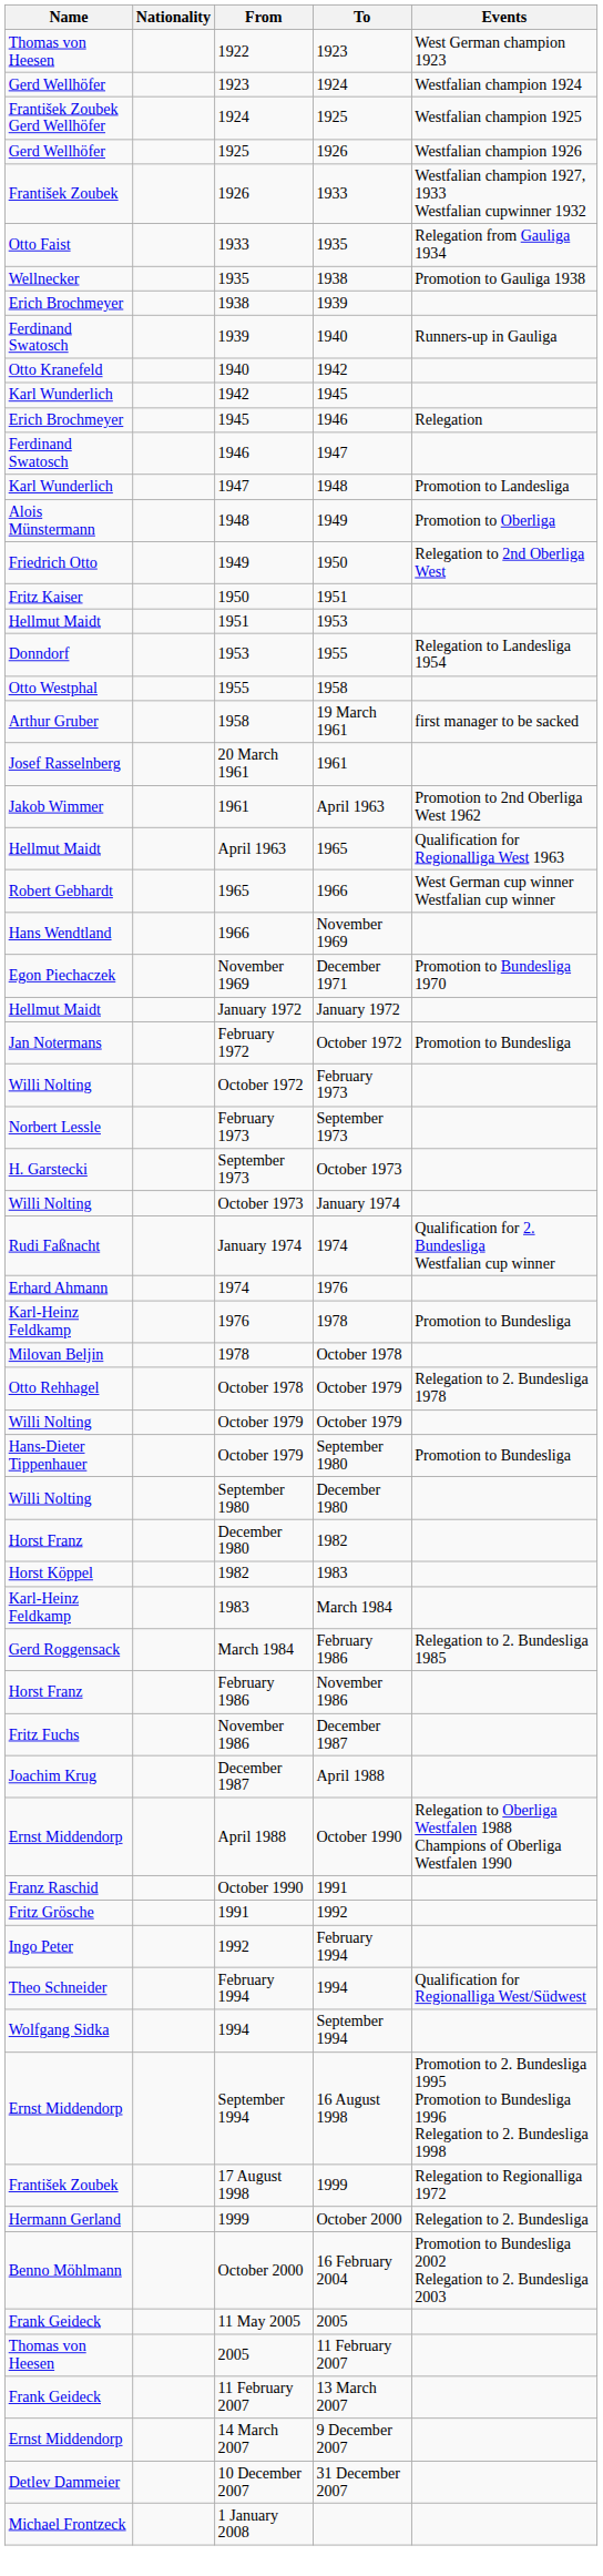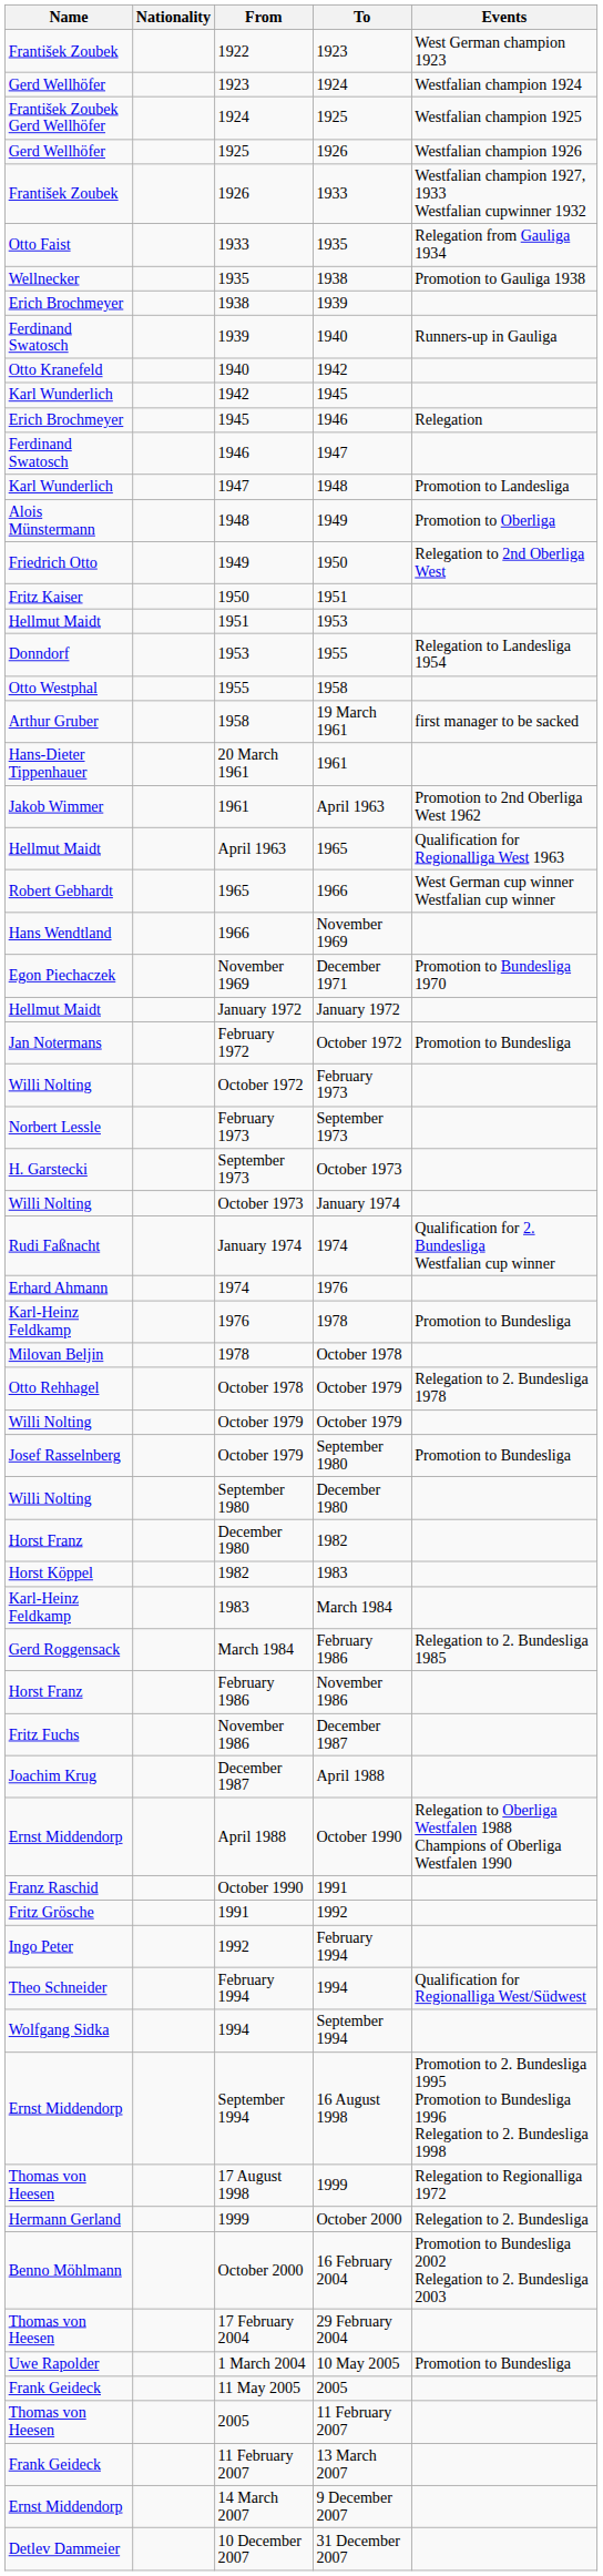 <table class="wikitable">
 <tr>
 <th>Name</th>
 <th>Nationality</th>
 <th>From</th>
 <th>To</th>
 <th>Events</th>
 </tr>
 <tr>
-<td><a href='#'>Thomas von Heesen</a></td>
+<td><a href='#'>František Zoubek</a></td>
 <td></td>
 <td>1922</td>
 <td>1923</td>
 <td>West German champion 1923</td>
 </tr>
 <tr>
 <td><a href='#'>Gerd Wellhöfer</a></td>
 <td></td>
 <td>1923</td>
 <td>1924</td>
 <td>Westfalian champion 1924</td>
 </tr>
 <tr>
 <td><a href='#'>František Zoubek</a> <br> <a href='#'>Gerd Wellhöfer</a></td>
 <td></td>
 <td>1924</td>
 <td>1925</td>
 <td>Westfalian champion 1925</td>
 </tr>
 <tr>
 <td><a href='#'>Gerd Wellhöfer</a></td>
 <td></td>
 <td>1925</td>
 <td>1926</td>
 <td>Westfalian champion 1926</td>
 </tr>
 <tr>
 <td><a href='#'>František Zoubek</a></td>
 <td></td>
 <td>1926</td>
 <td>1933</td>
 <td>Westfalian champion 1927, 1933 <br> Westfalian cupwinner 1932</td>
 </tr>
 <tr>
 <td><a href='#'>Otto Faist</a></td>
 <td></td>
 <td>1933</td>
 <td>1935</td>
 <td>Relegation from <a href='#'>Gauliga</a> 1934</td>
 </tr>
 <tr>
 <td><a href='#'>Wellnecker</a></td>
 <td></td>
 <td>1935</td>
 <td>1938</td>
 <td>Promotion to Gauliga 1938</td>
 </tr>
 <tr>
 <td><a href='#'>Erich Brochmeyer</a></td>
 <td></td>
 <td>1938</td>
 <td>1939</td>
 <td></td>
 </tr>
 <tr>
 <td><a href='#'>Ferdinand Swatosch</a></td>
 <td></td>
 <td>1939</td>
 <td>1940</td>
 <td>Runners-up in Gauliga</td>
 </tr>
 <tr>
 <td><a href='#'>Otto Kranefeld</a></td>
 <td></td>
 <td>1940</td>
 <td>1942</td>
 <td></td>
 </tr>
 <tr>
 <td><a href='#'>Karl Wunderlich</a></td>
 <td></td>
 <td>1942</td>
 <td>1945</td>
 <td></td>
 </tr>
 <tr>
 <td><a href='#'>Erich Brochmeyer</a></td>
 <td></td>
 <td>1945</td>
 <td>1946</td>
 <td>Relegation</td>
 </tr>
 <tr>
 <td><a href='#'>Ferdinand Swatosch</a></td>
 <td></td>
 <td>1946</td>
 <td>1947</td>
 <td></td>
 </tr>
 <tr>
 <td><a href='#'>Karl Wunderlich</a></td>
 <td></td>
 <td>1947</td>
 <td>1948</td>
 <td>Promotion to Landesliga</td>
 </tr>
 <tr>
 <td><a href='#'>Alois Münstermann</a></td>
 <td></td>
 <td>1948</td>
 <td>1949</td>
 <td>Promotion to <a href='#'>Oberliga</a></td>
 </tr>
 <tr>
 <td><a href='#'>Friedrich Otto</a></td>
 <td></td>
 <td>1949</td>
 <td>1950</td>
 <td>Relegation to <a href='#'>2nd Oberliga West</a></td>
 </tr>
 <tr>
 <td><a href='#'>Fritz Kaiser</a></td>
 <td></td>
 <td>1950</td>
 <td>1951</td>
 <td></td>
 </tr>
 <tr>
 <td><a href='#'>Hellmut Maidt</a></td>
 <td></td>
 <td>1951</td>
 <td>1953</td>
 <td></td>
 </tr>
 <tr>
 <td><a href='#'>Donndorf</a></td>
 <td></td>
 <td>1953</td>
 <td>1955</td>
 <td>Relegation to Landesliga 1954</td>
 </tr>
 <tr>
 <td><a href='#'>Otto Westphal</a></td>
 <td></td>
 <td>1955</td>
 <td>1958</td>
 <td></td>
 </tr>
 <tr>
 <td><a href='#'>Arthur Gruber</a></td>
 <td></td>
 <td>1958</td>
 <td>19 March 1961</td>
 <td>first manager to be sacked</td>
 </tr>
 <tr>
-<td><a href='#'>Josef Rasselnberg</a></td>
+<td><a href='#'>Hans-Dieter Tippenhauer</a></td>
 <td></td>
 <td>20 March 1961</td>
 <td>1961</td>
 <td></td>
 </tr>
 <tr>
 <td><a href='#'>Jakob Wimmer</a></td>
 <td></td>
 <td>1961</td>
 <td>April 1963</td>
 <td>Promotion to 2nd Oberliga West 1962</td>
 </tr>
 <tr>
 <td><a href='#'>Hellmut Maidt</a></td>
 <td></td>
 <td>April 1963</td>
 <td>1965</td>
 <td>Qualification for <a href='#'>Regionalliga West</a> 1963</td>
 </tr>
 <tr>
 <td><a href='#'>Robert Gebhardt</a></td>
 <td></td>
 <td>1965</td>
 <td>1966</td>
 <td>West German cup winner <br> Westfalian cup winner</td>
 </tr>
 <tr>
 <td><a href='#'>Hans Wendtland</a></td>
 <td></td>
 <td>1966</td>
 <td>November 1969</td>
 <td></td>
 </tr>
 <tr>
 <td><a href='#'>Egon Piechaczek</a></td>
 <td></td>
 <td>November 1969</td>
 <td>December 1971</td>
 <td>Promotion to <a href='#'>Bundesliga</a> 1970</td>
 </tr>
 <tr>
 <td><a href='#'>Hellmut Maidt</a></td>
 <td></td>
 <td>January 1972</td>
 <td>January 1972</td>
 <td></td>
 </tr>
 <tr>
 <td><a href='#'>Jan Notermans</a></td>
 <td></td>
 <td>February 1972</td>
 <td>October 1972</td>
 <td>Promotion to Bundesliga</td>
 </tr>
 <tr>
 <td><a href='#'>Willi Nolting</a></td>
 <td></td>
 <td>October 1972</td>
 <td>February 1973</td>
 <td></td>
 </tr>
 <tr>
 <td><a href='#'>Norbert Lessle</a></td>
 <td></td>
 <td>February 1973</td>
 <td>September 1973</td>
 <td></td>
 </tr>
 <tr>
 <td><a href='#'>H. Garstecki</a></td>
 <td></td>
 <td>September 1973</td>
 <td>October 1973</td>
 <td></td>
 </tr>
 <tr>
 <td><a href='#'>Willi Nolting</a></td>
 <td></td>
 <td>October 1973</td>
 <td>January 1974</td>
 <td></td>
 </tr>
 <tr>
 <td><a href='#'>Rudi Faßnacht</a></td>
 <td></td>
 <td>January 1974</td>
 <td>1974</td>
 <td>Qualification for <a href='#'>2. Bundesliga</a> <br> Westfalian cup winner</td>
 </tr>
 <tr>
 <td><a href='#'>Erhard Ahmann</a></td>
 <td></td>
 <td>1974</td>
 <td>1976</td>
 <td></td>
 </tr>
 <tr>
 <td><a href='#'>Karl-Heinz Feldkamp</a></td>
 <td></td>
 <td>1976</td>
 <td>1978</td>
 <td>Promotion to Bundesliga</td>
 </tr>
 <tr>
 <td><a href='#'>Milovan Beljin</a></td>
 <td></td>
 <td>1978</td>
 <td>October 1978</td>
 <td></td>
 </tr>
 <tr>
 <td><a href='#'>Otto Rehhagel</a></td>
 <td></td>
 <td>October 1978</td>
 <td>October 1979</td>
 <td>Relegation to 2. Bundesliga 1978</td>
 </tr>
 <tr>
 <td><a href='#'>Willi Nolting</a></td>
 <td></td>
 <td>October 1979</td>
 <td>October 1979</td>
 <td></td>
 </tr>
 <tr>
-<td><a href='#'>Hans-Dieter Tippenhauer</a></td>
+<td><a href='#'>Josef Rasselnberg</a></td>
 <td></td>
 <td>October 1979</td>
 <td>September 1980</td>
 <td>Promotion to Bundesliga</td>
 </tr>
 <tr>
 <td><a href='#'>Willi Nolting</a></td>
 <td></td>
 <td>September 1980</td>
 <td>December 1980</td>
 </tr>
 <tr>
 <td><a href='#'>Horst Franz</a></td>
 <td></td>
 <td>December 1980</td>
 <td>1982</td>
 <td></td>
 </tr>
 <tr>
 <td><a href='#'>Horst Köppel</a></td>
 <td></td>
 <td>1982</td>
 <td>1983</td>
 <td></td>
 </tr>
 <tr>
 <td><a href='#'>Karl-Heinz Feldkamp</a></td>
 <td></td>
 <td>1983</td>
 <td>March 1984</td>
 <td></td>
 </tr>
 <tr>
 <td><a href='#'>Gerd Roggensack</a></td>
 <td></td>
 <td>March 1984</td>
 <td>February 1986</td>
 <td>Relegation to 2. Bundesliga 1985</td>
 </tr>
 <tr>
 <td><a href='#'>Horst Franz</a></td>
 <td></td>
 <td>February 1986</td>
 <td>November 1986</td>
 <td></td>
 </tr>
 <tr>
 <td><a href='#'>Fritz Fuchs</a></td>
 <td></td>
 <td>November 1986</td>
 <td>December 1987</td>
 <td></td>
 </tr>
 <tr>
 <td><a href='#'>Joachim Krug</a></td>
 <td></td>
 <td>December 1987</td>
 <td>April 1988</td>
 <td></td>
 </tr>
 <tr>
 <td><a href='#'>Ernst Middendorp</a></td>
 <td></td>
 <td>April 1988</td>
 <td>October 1990</td>
 <td>Relegation to <a href='#'>Oberliga Westfalen</a> 1988 <br> Champions of Oberliga Westfalen 1990</td>
 </tr>
 <tr>
 <td><a href='#'>Franz Raschid</a></td>
 <td></td>
 <td>October 1990</td>
 <td>1991</td>
 <td></td>
 </tr>
 <tr>
 <td><a href='#'>Fritz Grösche</a></td>
 <td></td>
 <td>1991</td>
 <td>1992</td>
 <td></td>
 </tr>
 <tr>
 <td><a href='#'>Ingo Peter</a></td>
 <td></td>
 <td>1992</td>
 <td>February 1994</td>
 <td></td>
 </tr>
 <tr>
 <td><a href='#'>Theo Schneider</a></td>
 <td></td>
 <td>February 1994</td>
 <td>1994</td>
 <td>Qualification for <a href='#'>Regionalliga West/Südwest</a></td>
 </tr>
 <tr>
 <td><a href='#'>Wolfgang Sidka</a></td>
 <td></td>
 <td>1994</td>
 <td>September 1994</td>
 <td></td>
 </tr>
 <tr>
 <td><a href='#'>Ernst Middendorp</a></td>
 <td></td>
 <td>September 1994</td>
 <td>16 August 1998</td>
 <td>Promotion to 2. Bundesliga 1995 <br> Promotion to Bundesliga 1996 <br> Relegation to 2. Bundesliga 1998</td>
 </tr>
 <tr>
-<td><a href='#'>František Zoubek</a></td>
+<td><a href='#'>Thomas von Heesen</a></td>
 <td></td>
 <td>17 August 1998</td>
 <td>1999</td>
 <td>Relegation to Regionalliga 1972</td>
 </tr>
 <tr>
 <td><a href='#'>Hermann Gerland</a></td>
 <td></td>
 <td>1999</td>
 <td>October 2000</td>
 <td>Relegation to 2. Bundesliga</td>
 </tr>
 <tr>
 <td><a href='#'>Benno Möhlmann</a></td>
 <td></td>
 <td>October 2000</td>
 <td>16 February 2004</td>
 <td>Promotion to Bundesliga 2002 <br> Relegation to 2. Bundesliga 2003</td>
+</tr>
+<tr>
+<td><a href='#'>Thomas von Heesen</a></td>
+<td></td>
+<td>17 February 2004</td>
+<td>29 February 2004</td>
+<td></td>
+</tr>
+<tr>
+<td><a href='#'>Uwe Rapolder</a></td>
+<td></td>
+<td>1 March 2004</td>
+<td>10 May 2005</td>
+<td>Promotion to Bundesliga</td>
 </tr>
 <tr>
 <td><a href='#'>Frank Geideck</a></td>
 <td></td>
 <td>11 May 2005</td>
 <td>2005</td>
 <td></td>
 </tr>
 <tr>
 <td><a href='#'>Thomas von Heesen</a></td>
 <td></td>
 <td>2005</td>
 <td>11 February 2007</td>
 <td></td>
 </tr>
 <tr>
 <td><a href='#'>Frank Geideck</a></td>
 <td></td>
 <td>11 February 2007</td>
 <td>13 March 2007</td>
 <td></td>
 </tr>
 <tr>
 <td><a href='#'>Ernst Middendorp</a></td>
 <td></td>
 <td>14 March 2007</td>
 <td>9 December 2007</td>
 <td></td>
 </tr>
 <tr>
 <td><a href='#'>Detlev Dammeier</a></td>
 <td></td>
 <td>10 December 2007</td>
 <td>31 December 2007</td>
 <td></td>
 </tr>
-<tr>
-<td><a href='#'>Michael Frontzeck</a></td>
-<td></td>
-<td>1 January 2008</td>
-<td></td>
-<td></td>
-</tr>
 </table>
